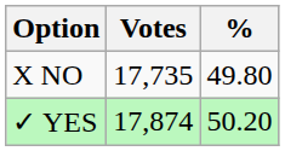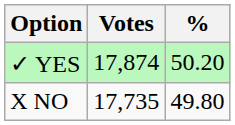 <table class="wikitable">
 <tr>
 <th>Option</th>
 <th>Votes</th>
 <th>%</th>
 </tr>
 <tr>
+<td style=background:#bbf8be>✓ YES</td>
+<td style=background:#bbf8be>17,874</td>
+<td style=background:#bbf8be>50.20</td>
+</tr>
+<tr>
 <td>X NO</td>
 <td>17,735</td>
 <td>49.80</td>
 </tr>
-<tr>
-<td style=background:#bbf8be>✓ YES</td>
-<td style=background:#bbf8be>17,874</td>
-<td style=background:#bbf8be>50.20</td>
-</tr>
 </table>
